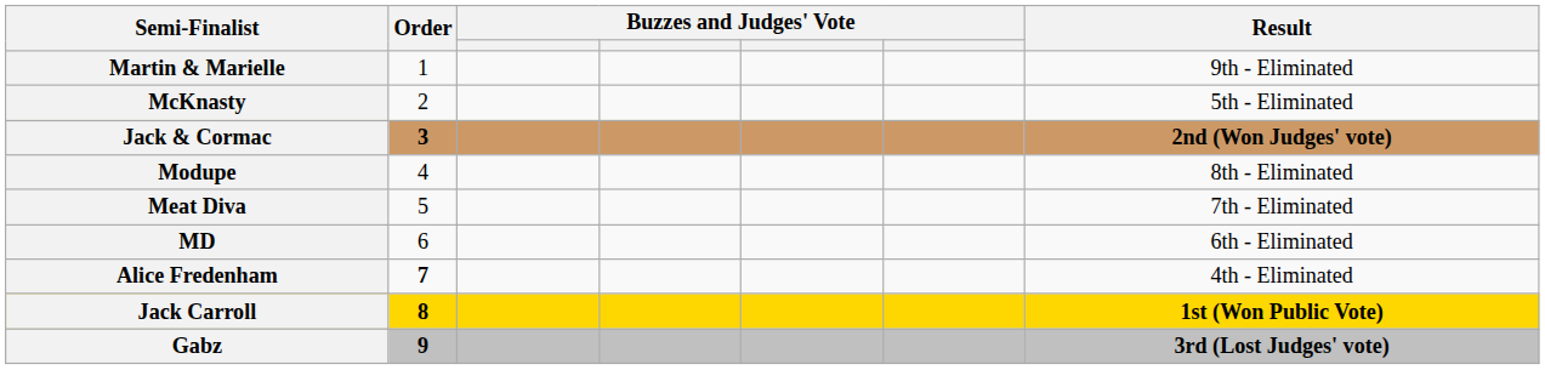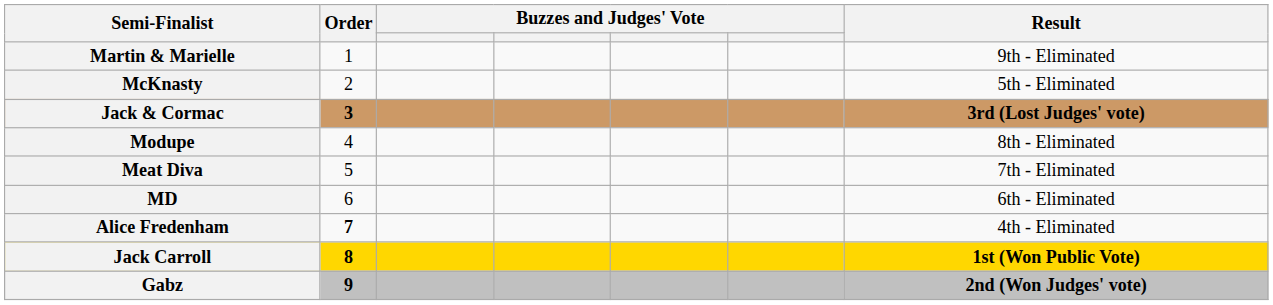 <table class="wikitable plainrowheaders sortable" style="text-align:center;">
 <tr>
 <th scope="col" rowspan="2" class="unsortable" style="width:17em;">Semi-Finalist</th>
 <th scope="col" rowspan="2" style="width:1em;">Order</th>
 <th scope="col" colspan="4" class="unsortable" style="width:24em;">Buzzes and Judges' Vote</th>
 <th scope="col" rowspan="2" style="width:23em;">Result </th>
 </tr>
 <tr>
 <th scope="col" class="unsortable" style="width:6em;"></th>
 <th scope="col" class="unsortable" style="width:6em;"></th>
 <th scope="col" class="unsortable" style="width:6em;"></th>
 <th scope="col" class="unsortable" style="width:6em;"></th>
 </tr>
 <tr>
 <th scope="row">Martin & Marielle</th>
 <td>1</td>
 <td style="text-align:center;"></td>
 <td style="text-align:center;"></td>
 <td style="text-align:center;"></td>
 <td style="text-align:center;"></td>
 <td>9th - Eliminated</td>
 </tr>
 <tr>
 <th scope="row">McKnasty</th>
 <td>2</td>
 <td style="text-align:center;"></td>
 <td style="text-align:center;"></td>
 <td style="text-align:center;"></td>
 <td style="text-align:center;"></td>
 <td>5th - Eliminated</td>
 </tr>
 <tr style="background:#c96;">
 <th scope="row"><strong>Jack & Cormac</strong></th>
 <td><strong>3</strong></td>
 <td style="text-align:center;"></td>
 <td style="text-align:center;"></td>
 <td style="text-align:center;"></td>
 <td style="text-align:center;"></td>
-<td><strong>2nd (Won Judges' vote)</strong></td>
+<td><strong>3rd (Lost Judges' vote)</strong></td>
 </tr>
 <tr>
 <th scope="row">Modupe</th>
 <td>4</td>
 <td style="text-align:center;"></td>
 <td style="text-align:center;"></td>
 <td style="text-align:center;"></td>
 <td style="text-align:center;"></td>
 <td>8th - Eliminated</td>
 </tr>
 <tr>
 <th scope="row">Meat Diva</th>
 <td>5</td>
 <td style="text-align:center;"></td>
 <td style="text-align:center;"></td>
 <td style="text-align:center;"></td>
 <td style="text-align:center;"></td>
 <td>7th - Eliminated</td>
 </tr>
 <tr>
 <th scope="row">MD</th>
 <td>6</td>
 <td style="text-align:center;"></td>
 <td style="text-align:center;"></td>
 <td style="text-align:center;"></td>
 <td style="text-align:center;"></td>
 <td>6th - Eliminated</td>
 </tr>
 <tr>
 <th scope="row">Alice Fredenham</th>
 <td><strong>7</strong></td>
 <td style="text-align:center;"></td>
 <td style="text-align:center;"></td>
 <td style="text-align:center;"></td>
 <td style="text-align:center;"></td>
 <td>4th - Eliminated</td>
 </tr>
 <tr style="background:gold;">
 <th scope="row"><strong>Jack Carroll</strong></th>
 <td><strong>8</strong></td>
 <td style="text-align:center;"></td>
 <td style="text-align:center;"></td>
 <td style="text-align:center;"></td>
 <td style="text-align:center;"></td>
 <td><strong>1st (Won Public Vote)</strong></td>
 </tr>
 <tr style="background:silver;">
 <th scope="row"><strong>Gabz</strong></th>
 <td><strong>9</strong></td>
 <td style="text-align:center;"></td>
 <td style="text-align:center;"></td>
 <td style="text-align:center;"></td>
 <td style="text-align:center;"></td>
-<td><strong>3rd (Lost Judges' vote)</strong></td>
+<td><strong>2nd (Won Judges' vote)</strong></td>
 </tr>
 </table>
